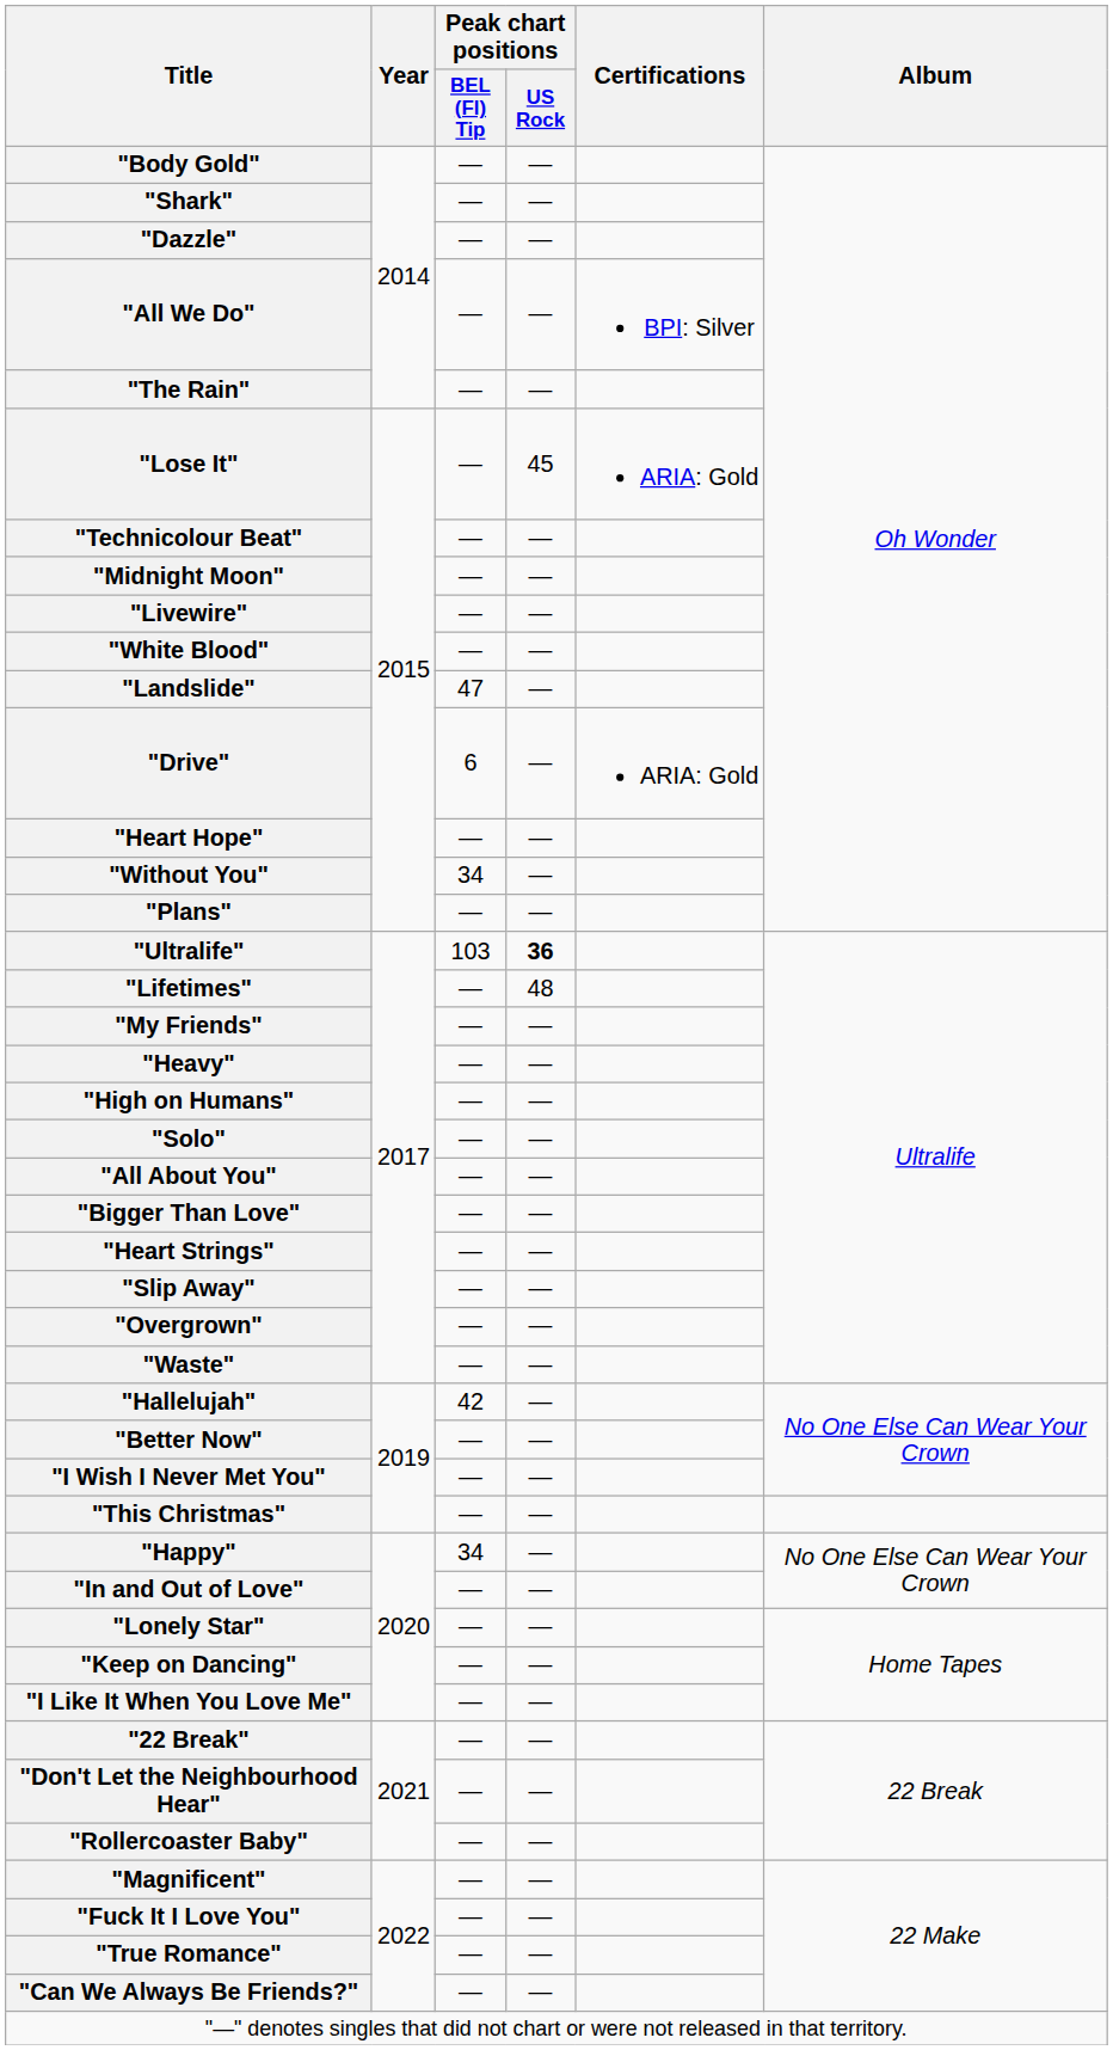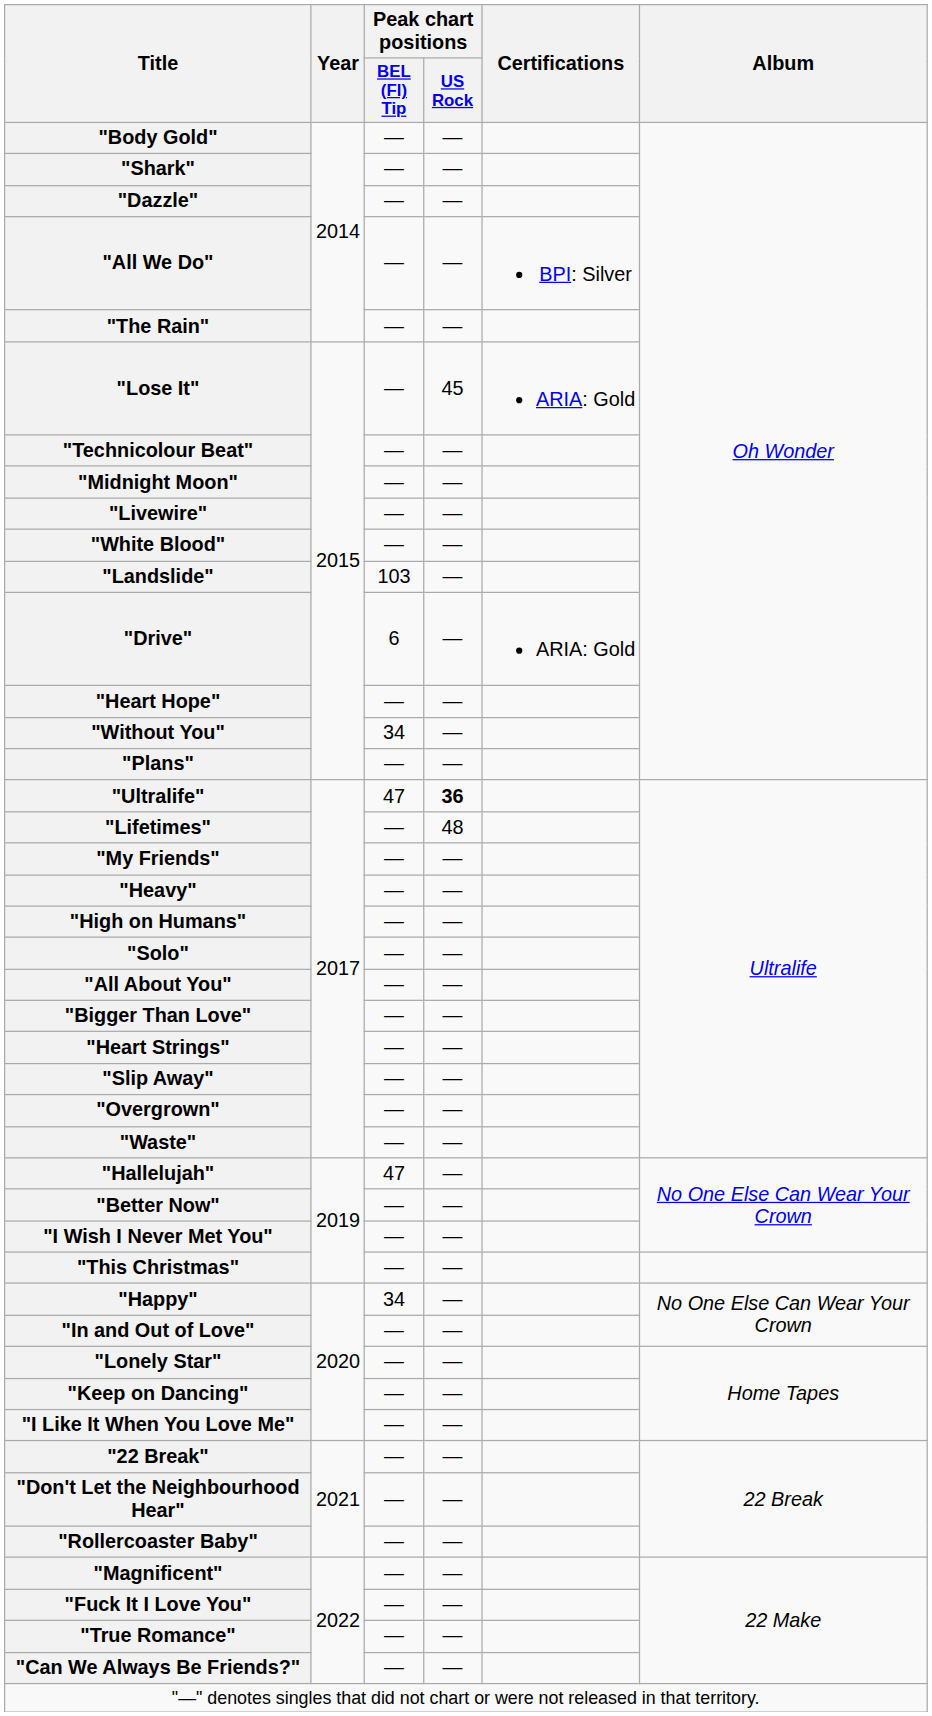 <table class="wikitable plainrowheaders" style="text-align:center;">
 <tr>
 <th scope="col" rowspan="2" style="width:15em;">Title</th>
 <th scope="col" rowspan="2">Year</th>
 <th scope="col" colspan="2">Peak chart positions</th>
 <th scope="col" rowspan="2">Certifications</th>
 <th scope="col" rowspan="2" style="width:14em;">Album</th>
 </tr>
 <tr>
 <th scope="col" style="width:3em;font-size:85%;"><a href='#'>BEL<br>(Fl)<br>Tip</a><br></th>
 <th scope="col" style="width:3em;font-size:85%;"><a href='#'>US<br>Rock</a><br></th>
 </tr>
 <tr>
 <th scope="row">"Body Gold"</th>
 <td rowspan="5">2014</td>
 <td>—</td>
 <td>—</td>
 <td></td>
 <td rowspan="15"><em><a href='#'>Oh Wonder</a></em></td>
 </tr>
 <tr>
 <th scope="row">"Shark"</th>
 <td>—</td>
 <td>—</td>
 <td></td>
 </tr>
 <tr>
 <th scope="row">"Dazzle"</th>
 <td>—</td>
 <td>—</td>
 <td></td>
 </tr>
 <tr>
 <th scope="row">"All We Do"</th>
 <td>—</td>
 <td>—</td>
 <td><br><ul><li><a href='#'>BPI</a>: Silver</li></ul></td>
 </tr>
 <tr>
 <th scope="row">"The Rain"</th>
 <td>—</td>
 <td>—</td>
 <td></td>
 </tr>
 <tr>
 <th scope="row">"Lose It"</th>
 <td rowspan="10">2015</td>
 <td>—</td>
 <td>45</td>
 <td><br><ul><li><a href='#'>ARIA</a>: Gold</li></ul></td>
 </tr>
 <tr>
 <th scope="row">"Technicolour Beat"</th>
 <td>—</td>
 <td>—</td>
 <td></td>
 </tr>
 <tr>
 <th scope="row">"Midnight Moon"</th>
 <td>—</td>
 <td>—</td>
 <td></td>
 </tr>
 <tr>
 <th scope="row">"Livewire"</th>
 <td>—</td>
 <td>—</td>
 <td></td>
 </tr>
 <tr>
 <th scope="row">"White Blood"</th>
 <td>—</td>
 <td>—</td>
 <td></td>
 </tr>
 <tr>
 <th scope="row">"Landslide"</th>
-<td>47</td>
+<td>103</td>
 <td>—</td>
 <td></td>
 </tr>
 <tr>
 <th scope="row">"Drive"</th>
 <td>6</td>
 <td>—</td>
 <td><br><ul><li>ARIA: Gold</li></ul></td>
 </tr>
 <tr>
 <th scope="row">"Heart Hope"</th>
 <td>—</td>
 <td>—</td>
 <td></td>
 </tr>
 <tr>
 <th scope="row">"Without You"</th>
 <td>34</td>
 <td>—</td>
 <td></td>
 </tr>
 <tr>
 <th scope="row">"Plans"</th>
 <td>—</td>
 <td>—</td>
 <td></td>
 </tr>
 <tr>
 <th scope="row">"Ultralife"</th>
 <td rowspan="12">2017</td>
-<td>103</td>
+<td>47</td>
 <td><strong>36</strong></td>
 <td></td>
 <td rowspan="12"><em><a href='#'>Ultralife</a></em></td>
 </tr>
 <tr>
 <th scope="row">"Lifetimes"</th>
 <td>—</td>
 <td>48</td>
 <td></td>
 </tr>
 <tr>
 <th scope="row">"My Friends"</th>
 <td>—</td>
 <td>—</td>
 <td></td>
 </tr>
 <tr>
 <th scope="row">"Heavy"</th>
 <td>—</td>
 <td>—</td>
 <td></td>
 </tr>
 <tr>
 <th scope="row">"High on Humans"</th>
 <td>—</td>
 <td>—</td>
 <td></td>
 </tr>
 <tr>
 <th scope="row">"Solo"</th>
 <td>—</td>
 <td>—</td>
 <td></td>
 </tr>
 <tr>
 <th scope="row">"All About You"</th>
 <td>—</td>
 <td>—</td>
 <td></td>
 </tr>
 <tr>
 <th scope="row">"Bigger Than Love"</th>
 <td>—</td>
 <td>—</td>
 <td></td>
 </tr>
 <tr>
 <th scope="row">"Heart Strings"</th>
 <td>—</td>
 <td>—</td>
 <td></td>
 </tr>
 <tr>
 <th scope="row">"Slip Away"</th>
 <td>—</td>
 <td>—</td>
 <td></td>
 </tr>
 <tr>
 <th scope="row">"Overgrown"</th>
 <td>—</td>
 <td>—</td>
 <td></td>
 </tr>
 <tr>
 <th scope="row">"Waste"</th>
 <td>—</td>
 <td>—</td>
 <td></td>
 </tr>
 <tr>
 <th scope="row">"Hallelujah"</th>
 <td rowspan="4">2019</td>
-<td>42</td>
+<td>47</td>
 <td>—</td>
 <td></td>
 <td rowspan="3"><em><a href='#'>No One Else Can Wear Your Crown</a></em></td>
 </tr>
 <tr>
 <th scope="row">"Better Now"</th>
 <td>—</td>
 <td>—</td>
 <td></td>
 </tr>
 <tr>
 <th scope="row">"I Wish I Never Met You"</th>
 <td>—</td>
 <td>—</td>
 <td></td>
 </tr>
 <tr>
 <th scope="row">"This Christmas"</th>
 <td>—</td>
 <td>—</td>
 <td></td>
 <td></td>
 </tr>
 <tr>
 <th scope="row">"Happy"</th>
 <td rowspan="5">2020</td>
 <td>34</td>
 <td>—</td>
 <td></td>
 <td rowspan="2"><em>No One Else Can Wear Your Crown</em></td>
 </tr>
 <tr>
 <th scope="row">"In and Out of Love"</th>
 <td>—</td>
 <td>—</td>
 <td></td>
 </tr>
 <tr>
 <th scope="row">"Lonely Star"</th>
 <td>—</td>
 <td>—</td>
 <td></td>
 <td rowspan="3"><em>Home Tapes</em></td>
 </tr>
 <tr>
 <th scope="row">"Keep on Dancing"</th>
 <td>—</td>
 <td>—</td>
 <td></td>
 </tr>
 <tr>
 <th scope="row">"I Like It When You Love Me"</th>
 <td>—</td>
 <td>—</td>
 <td></td>
 </tr>
 <tr>
 <th scope="row">"22 Break"</th>
 <td rowspan="3">2021</td>
 <td>—</td>
 <td>—</td>
 <td></td>
 <td rowspan="3"><em>22 Break</em></td>
 </tr>
 <tr>
 <th scope="row">"Don't Let the Neighbourhood Hear"</th>
 <td>—</td>
 <td>—</td>
 <td></td>
 </tr>
 <tr>
 <th scope="row">"Rollercoaster Baby"</th>
 <td>—</td>
 <td>—</td>
 <td></td>
 </tr>
 <tr>
 <th scope="row">"Magnificent"</th>
 <td rowspan="4">2022</td>
 <td>—</td>
 <td>—</td>
 <td></td>
 <td rowspan="4"><em>22 Make</em></td>
 </tr>
 <tr>
 <th scope="row">"Fuck It I Love You"</th>
 <td>—</td>
 <td>—</td>
 <td></td>
 </tr>
 <tr>
 <th scope="row">"True Romance"</th>
 <td>—</td>
 <td>—</td>
 <td></td>
 </tr>
 <tr>
 <th scope="row">"Can We Always Be Friends?"</th>
 <td>—</td>
 <td>—</td>
 <td></td>
 </tr>
 <tr>
 <td colspan="6" style="font-size:90%">"—" denotes singles that did not chart or were not released in that territory.</td>
 </tr>
 </table>
